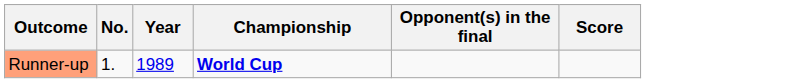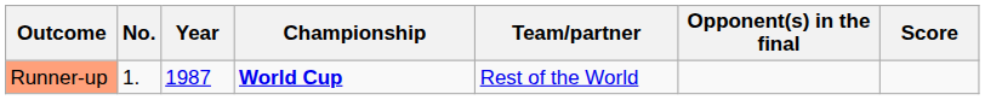 <table class="sortable wikitable">
 <tr>
 <th width="80">Outcome</th>
 <th width="20">No.</th>
 <th width="50">Year</th>
 <th width="180">Championship</th>
+<th width="150">Team/partner</th>
 <th width="150">Opponent(s) in the final</th>
 <th width="70">Score</th>
 </tr>
 <tr>
 <td style="background:#ffa07a;">Runner-up</td>
 <td>1.</td>
-<td><a href='#'>1989</a></td>
+<td><a href='#'>1987</a></td>
 <td><strong><a href='#'>World Cup</a></strong></td>
+<td><a href='#'>Rest of the World</a></td>
 <td></td>
 <td align="center"></td>
 </tr>
 </table>
